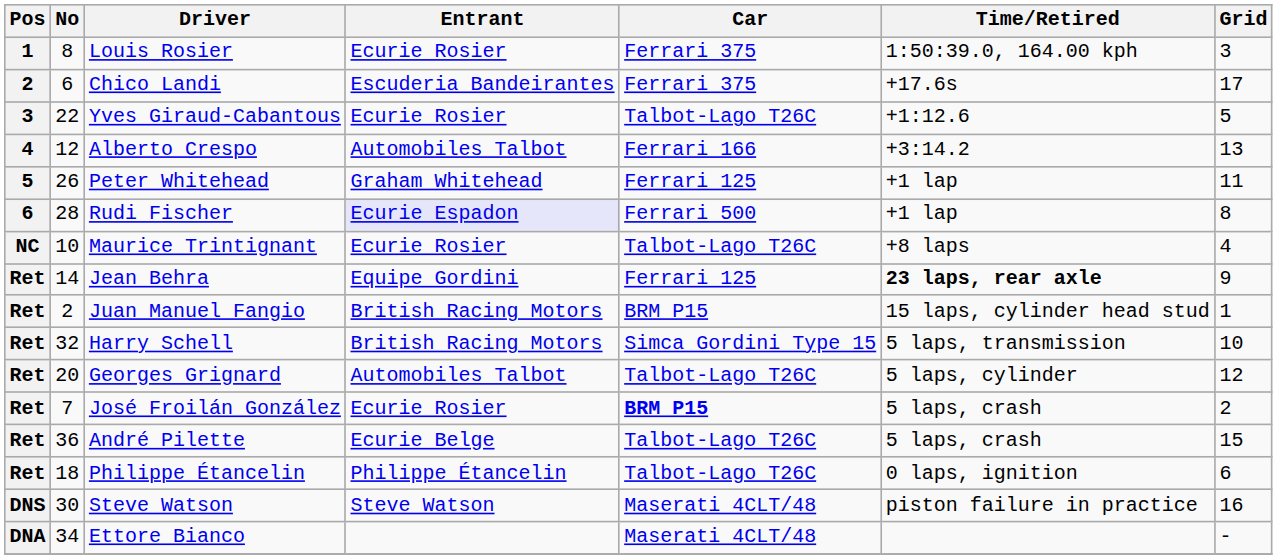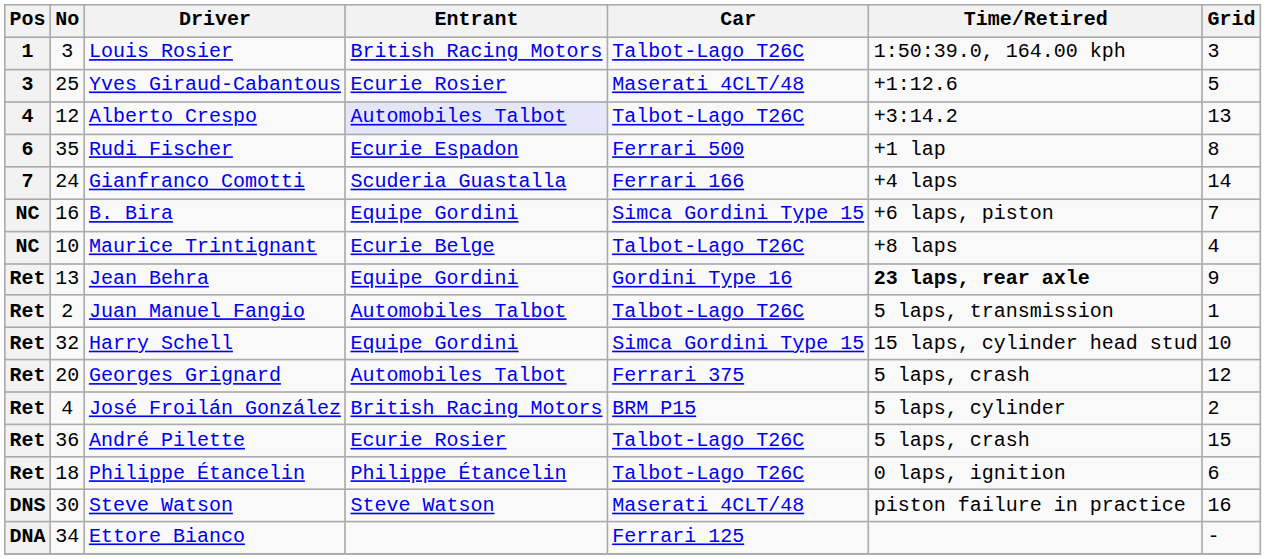 <table class="wikitable" style="font-size: 95%;">
 <tr>
 <th>Pos</th>
 <th>No</th>
 <th>Driver</th>
 <th>Entrant</th>
 <th>Car</th>
 <th>Time/Retired</th>
 <th>Grid</th>
 </tr>
 <tr>
 <th>1</th>
-<td align="center">8</td>
+<td align="center">3</td>
 <td> <a href='#'>Louis Rosier</a></td>
-<td><a href='#'>Ecurie Rosier</a></td>
-<td><a href='#'>Ferrari 375</a></td>
+<td><a href='#'>British Racing Motors</a></td>
+<td><a href='#'>Talbot-Lago T26C</a></td>
 <td>1:50:39.0, 164.00 kph</td>
 <td>3</td>
 </tr>
 <tr>
-<th>2</th>
-<td align="center">6</td>
-<td> <a href='#'>Chico Landi</a></td>
-<td><a href='#'>Escuderia Bandeirantes</a></td>
-<td><a href='#'>Ferrari 375</a></td>
-<td>+17.6s</td>
-<td>17</td>
-</tr>
-<tr>
 <th>3</th>
-<td align="center">22</td>
+<td align="center">25</td>
 <td> <a href='#'>Yves Giraud-Cabantous</a></td>
 <td><a href='#'>Ecurie Rosier</a></td>
-<td><a href='#'>Talbot-Lago T26C</a></td>
+<td><a href='#'>Maserati 4CLT/48</a></td>
 <td>+1:12.6</td>
 <td>5</td>
 </tr>
 <tr>
 <th>4</th>
 <td align="center">12</td>
 <td> <a href='#'>Alberto Crespo</a></td>
-<td><a href='#'>Automobiles Talbot</a></td>
-<td><a href='#'>Ferrari 166</a></td>
+<td style="background: lavender;"><a href='#'>Automobiles Talbot</a></td>
+<td><a href='#'>Talbot-Lago T26C</a></td>
 <td>+3:14.2</td>
 <td>13</td>
 </tr>
 <tr>
-<th>5</th>
-<td align="center">26</td>
-<td> <a href='#'>Peter Whitehead</a></td>
-<td><a href='#'>Graham Whitehead</a></td>
-<td><a href='#'>Ferrari 125</a></td>
-<td>+1 lap</td>
-<td>11</td>
-</tr>
-<tr>
 <th>6</th>
-<td align="center">28</td>
+<td align="center">35</td>
 <td> <a href='#'>Rudi Fischer</a></td>
-<td style="background: lavender;"><a href='#'>Ecurie Espadon</a></td>
+<td><a href='#'>Ecurie Espadon</a></td>
 <td><a href='#'>Ferrari 500</a></td>
 <td>+1 lap</td>
 <td>8</td>
 </tr>
 <tr>
+<th>7</th>
+<td align="center">24</td>
+<td> <a href='#'>Gianfranco Comotti</a></td>
+<td><a href='#'>Scuderia Guastalla</a></td>
+<td><a href='#'>Ferrari 166</a></td>
+<td>+4 laps</td>
+<td>14</td>
+</tr>
+<tr>
+<th>NC</th>
+<td align="center">16</td>
+<td> <a href='#'>B. Bira</a></td>
+<td><a href='#'>Equipe Gordini</a></td>
+<td><a href='#'>Simca Gordini Type 15</a></td>
+<td>+6 laps, piston</td>
+<td>7</td>
+</tr>
+<tr>
 <th>NC</th>
 <td align="center">10</td>
 <td> <a href='#'>Maurice Trintignant</a></td>
-<td><a href='#'>Ecurie Rosier</a></td>
+<td><a href='#'>Ecurie Belge</a></td>
 <td><a href='#'>Talbot-Lago T26C</a></td>
 <td>+8 laps</td>
 <td>4</td>
 </tr>
 <tr>
 <th>Ret</th>
-<td align="center">14</td>
+<td align="center">13</td>
 <td> <a href='#'>Jean Behra</a></td>
 <td><a href='#'>Equipe Gordini</a></td>
-<td><a href='#'>Ferrari 125</a></td>
+<td><a href='#'>Gordini Type 16</a></td>
 <td><strong>23 laps, rear axle</strong></td>
 <td>9</td>
 </tr>
 <tr>
 <th>Ret</th>
 <td align="center">2</td>
 <td> <a href='#'>Juan Manuel Fangio</a></td>
-<td><a href='#'>British Racing Motors</a></td>
-<td><a href='#'>BRM P15</a></td>
-<td>15 laps, cylinder head stud</td>
+<td><a href='#'>Automobiles Talbot</a></td>
+<td><a href='#'>Talbot-Lago T26C</a></td>
+<td>5 laps, transmission</td>
 <td>1</td>
 </tr>
 <tr>
 <th>Ret</th>
 <td align="center">32</td>
 <td> <a href='#'>Harry Schell</a></td>
-<td><a href='#'>British Racing Motors</a></td>
+<td><a href='#'>Equipe Gordini</a></td>
 <td><a href='#'>Simca Gordini Type 15</a></td>
-<td>5 laps, transmission</td>
+<td>15 laps, cylinder head stud</td>
 <td>10</td>
 </tr>
 <tr>
 <th>Ret</th>
 <td align="center">20</td>
 <td> <a href='#'>Georges Grignard</a></td>
 <td><a href='#'>Automobiles Talbot</a></td>
-<td><a href='#'>Talbot-Lago T26C</a></td>
-<td>5 laps, cylinder</td>
+<td><a href='#'>Ferrari 375</a></td>
+<td>5 laps, crash</td>
 <td>12</td>
 </tr>
 <tr>
 <th>Ret</th>
-<td align="center">7</td>
+<td align="center">4</td>
 <td> <a href='#'>José Froilán González</a></td>
-<td><a href='#'>Ecurie Rosier</a></td>
-<td><strong><a href='#'>BRM P15</a></strong></td>
-<td>5 laps, crash</td>
+<td><a href='#'>British Racing Motors</a></td>
+<td><a href='#'>BRM P15</a></td>
+<td>5 laps, cylinder</td>
 <td>2</td>
 </tr>
 <tr>
 <th>Ret</th>
 <td align="center">36</td>
 <td> <a href='#'>André Pilette</a></td>
-<td><a href='#'>Ecurie Belge</a></td>
+<td><a href='#'>Ecurie Rosier</a></td>
 <td><a href='#'>Talbot-Lago T26C</a></td>
 <td>5 laps, crash</td>
 <td>15</td>
 </tr>
 <tr>
 <th>Ret</th>
 <td align="center">18</td>
 <td> <a href='#'>Philippe Étancelin</a></td>
 <td><a href='#'>Philippe Étancelin</a></td>
 <td><a href='#'>Talbot-Lago T26C</a></td>
 <td>0 laps, ignition</td>
 <td>6</td>
 </tr>
 <tr>
 <th>DNS</th>
 <td align="center">30</td>
 <td> <a href='#'>Steve Watson</a></td>
 <td><a href='#'>Steve Watson</a></td>
 <td><a href='#'>Maserati 4CLT/48</a></td>
 <td>piston failure in practice</td>
 <td>16</td>
 </tr>
 <tr>
 <th>DNA</th>
 <td align="center">34</td>
 <td> <a href='#'>Ettore Bianco</a></td>
 <td></td>
-<td><a href='#'>Maserati 4CLT/48</a></td>
+<td><a href='#'>Ferrari 125</a></td>
 <td></td>
 <td>-</td>
 </tr>
 <tr>
 </tr>
 </table>
